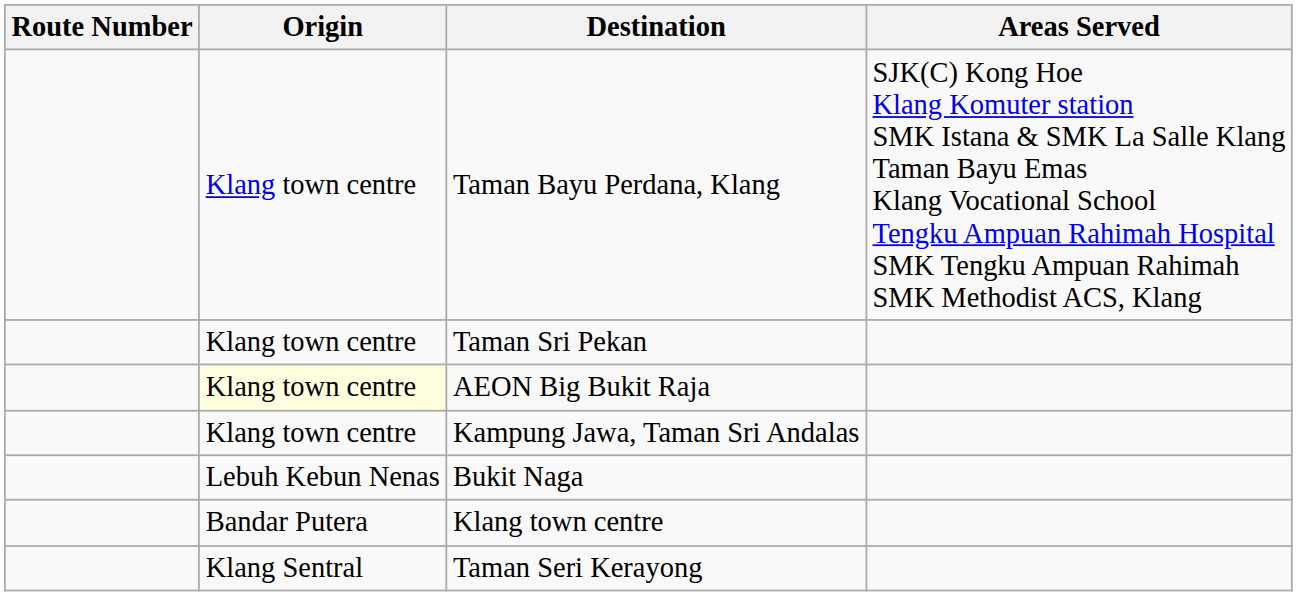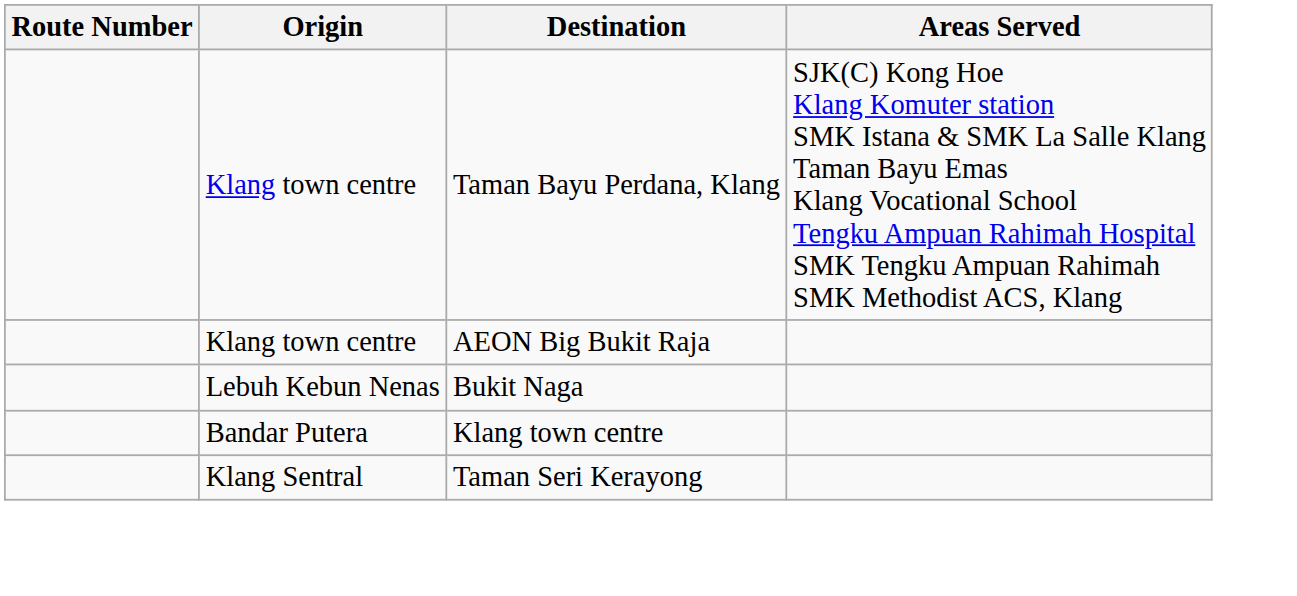 <table class="wikitable">
 <tr>
 <th>Route Number</th>
 <th>Origin</th>
 <th>Destination</th>
 <th>Areas Served</th>
 </tr>
 <tr>
 <td></td>
 <td><a href='#'>Klang</a> town centre</td>
 <td>Taman Bayu Perdana, Klang</td>
 <td>SJK(C) Kong Hoe<br> <a href='#'>Klang Komuter station</a><br>SMK Istana & SMK La Salle Klang<br>Taman Bayu Emas<br>Klang Vocational School<br><a href='#'>Tengku Ampuan Rahimah Hospital</a><br>SMK Tengku Ampuan Rahimah<br>SMK Methodist ACS, Klang</td>
 </tr>
 <tr>
 <td></td>
 <td>Klang town centre</td>
-<td>Taman Sri Pekan</td>
-<td></td>
-</tr>
-<tr>
-<td></td>
-<td style="background: lightyellow;">Klang town centre</td>
 <td>AEON Big Bukit Raja</td>
-<td></td>
-</tr>
-<tr>
-<td></td>
-<td>Klang town centre</td>
-<td>Kampung Jawa, Taman Sri Andalas</td>
 <td></td>
 </tr>
 <tr>
 <td></td>
 <td>Lebuh Kebun Nenas</td>
 <td>Bukit Naga</td>
 <td></td>
 </tr>
 <tr>
 <td></td>
 <td>Bandar Putera</td>
 <td>Klang town centre</td>
 <td></td>
 </tr>
 <tr>
 <td></td>
 <td>Klang Sentral</td>
 <td>Taman Seri Kerayong</td>
 <td></td>
 </tr>
 </table>
